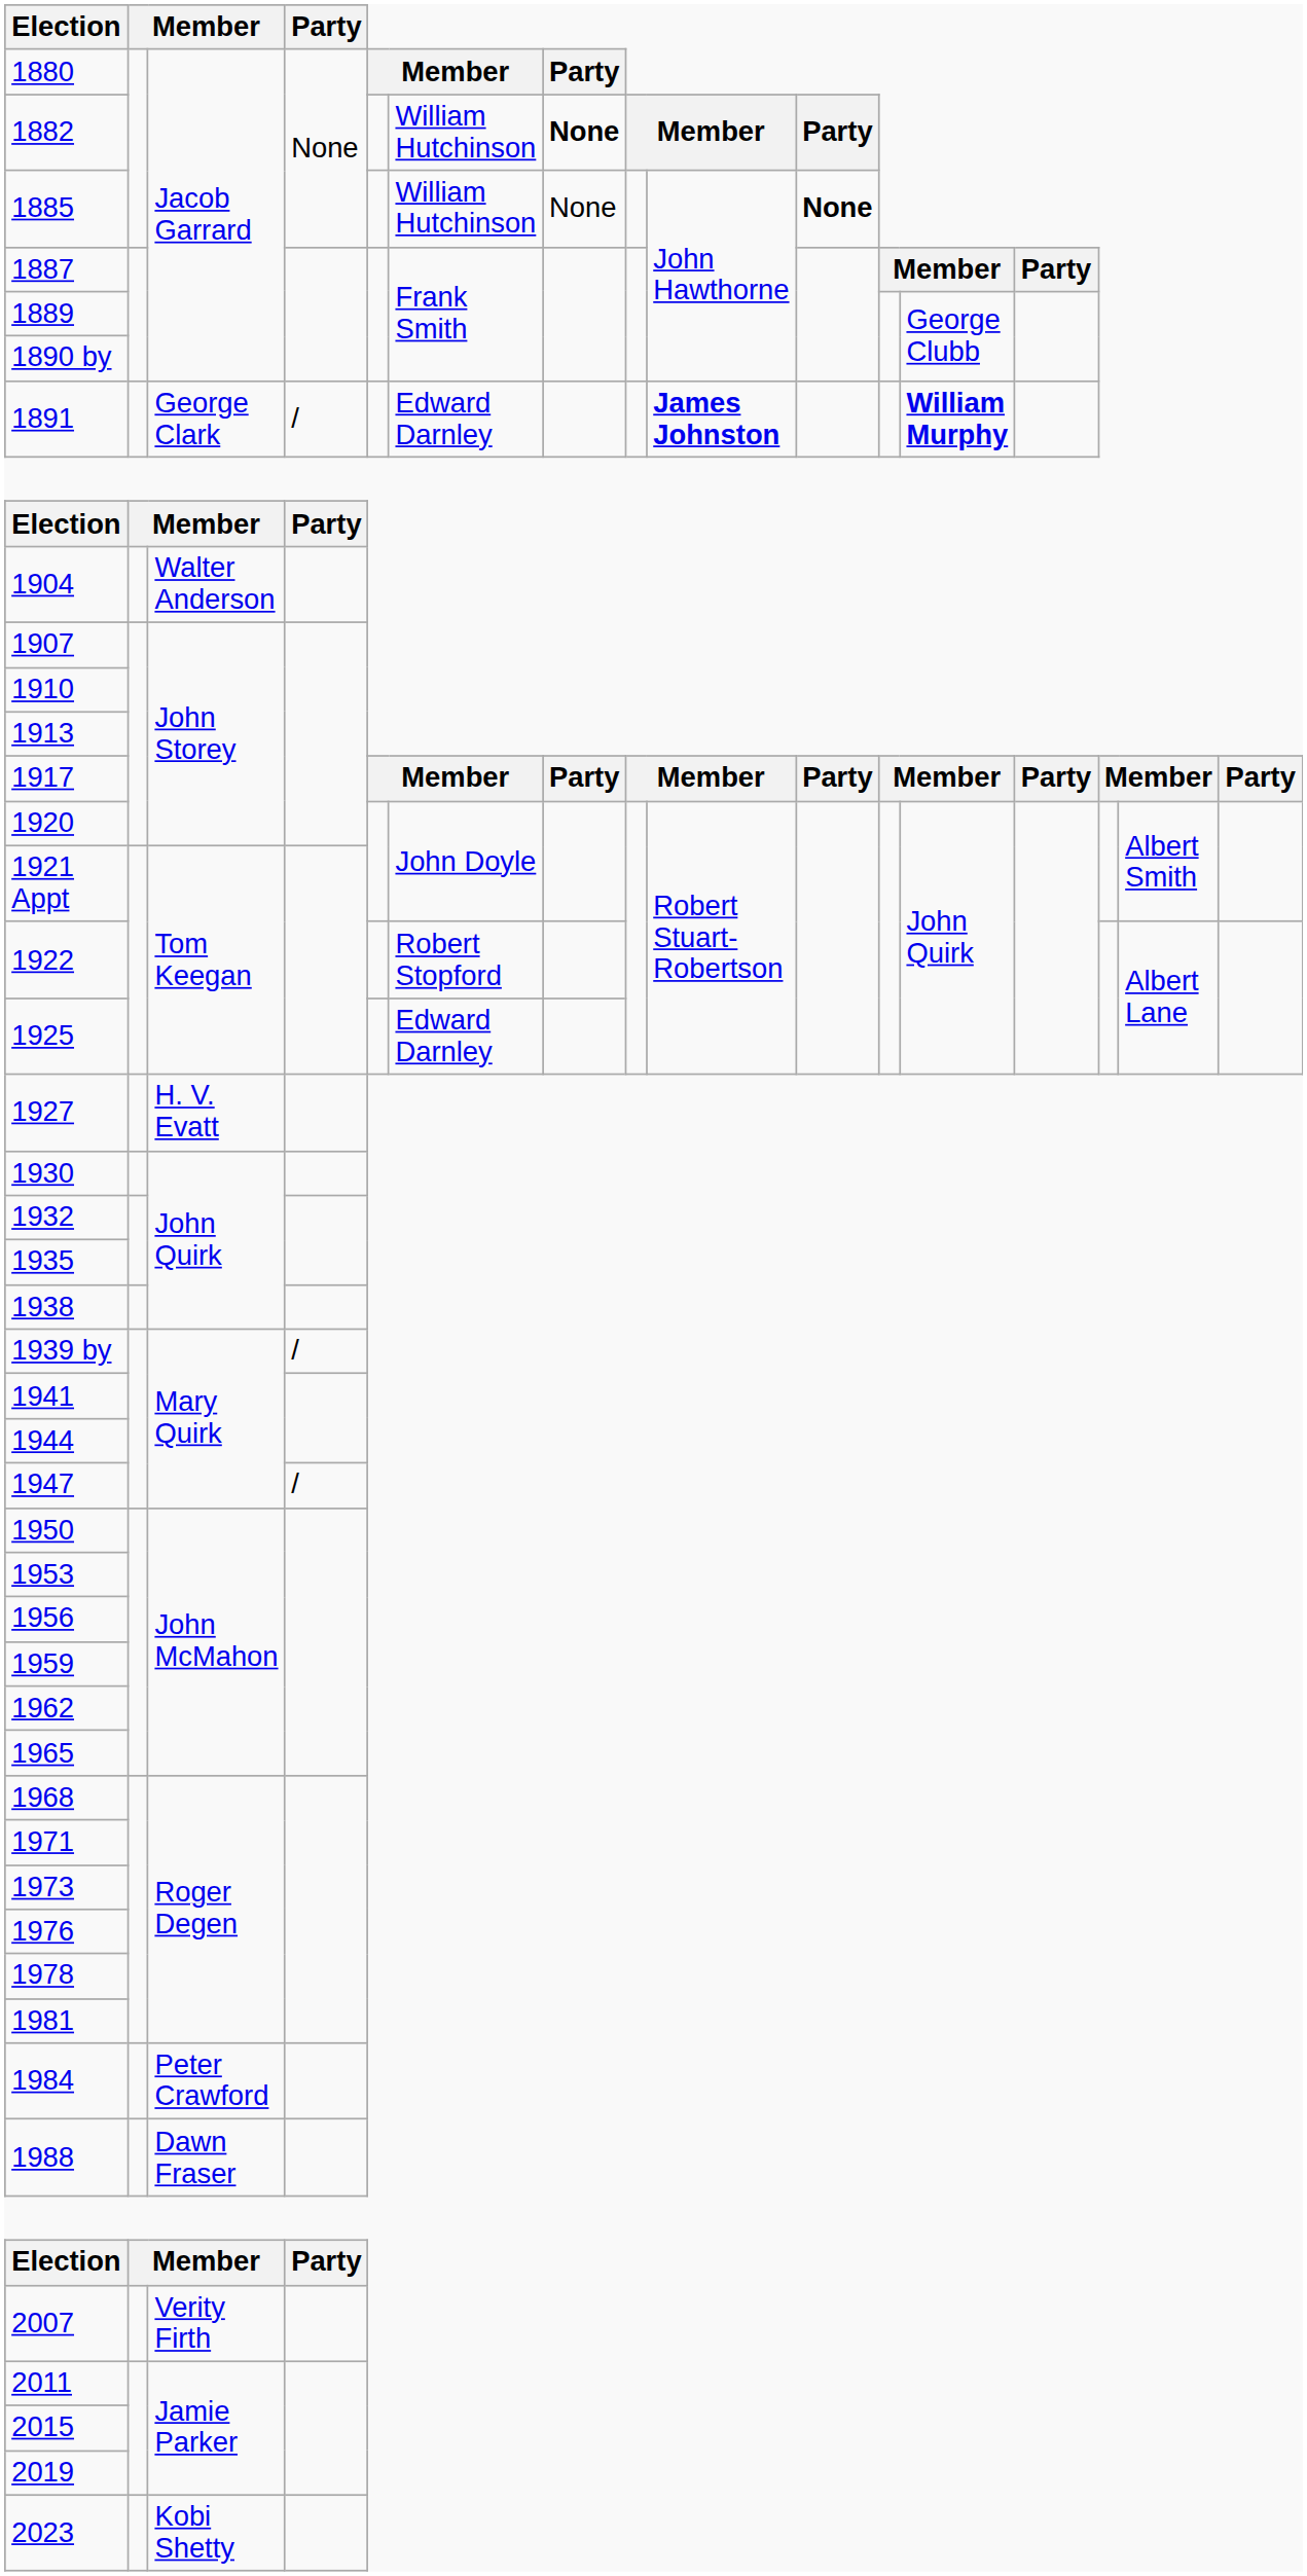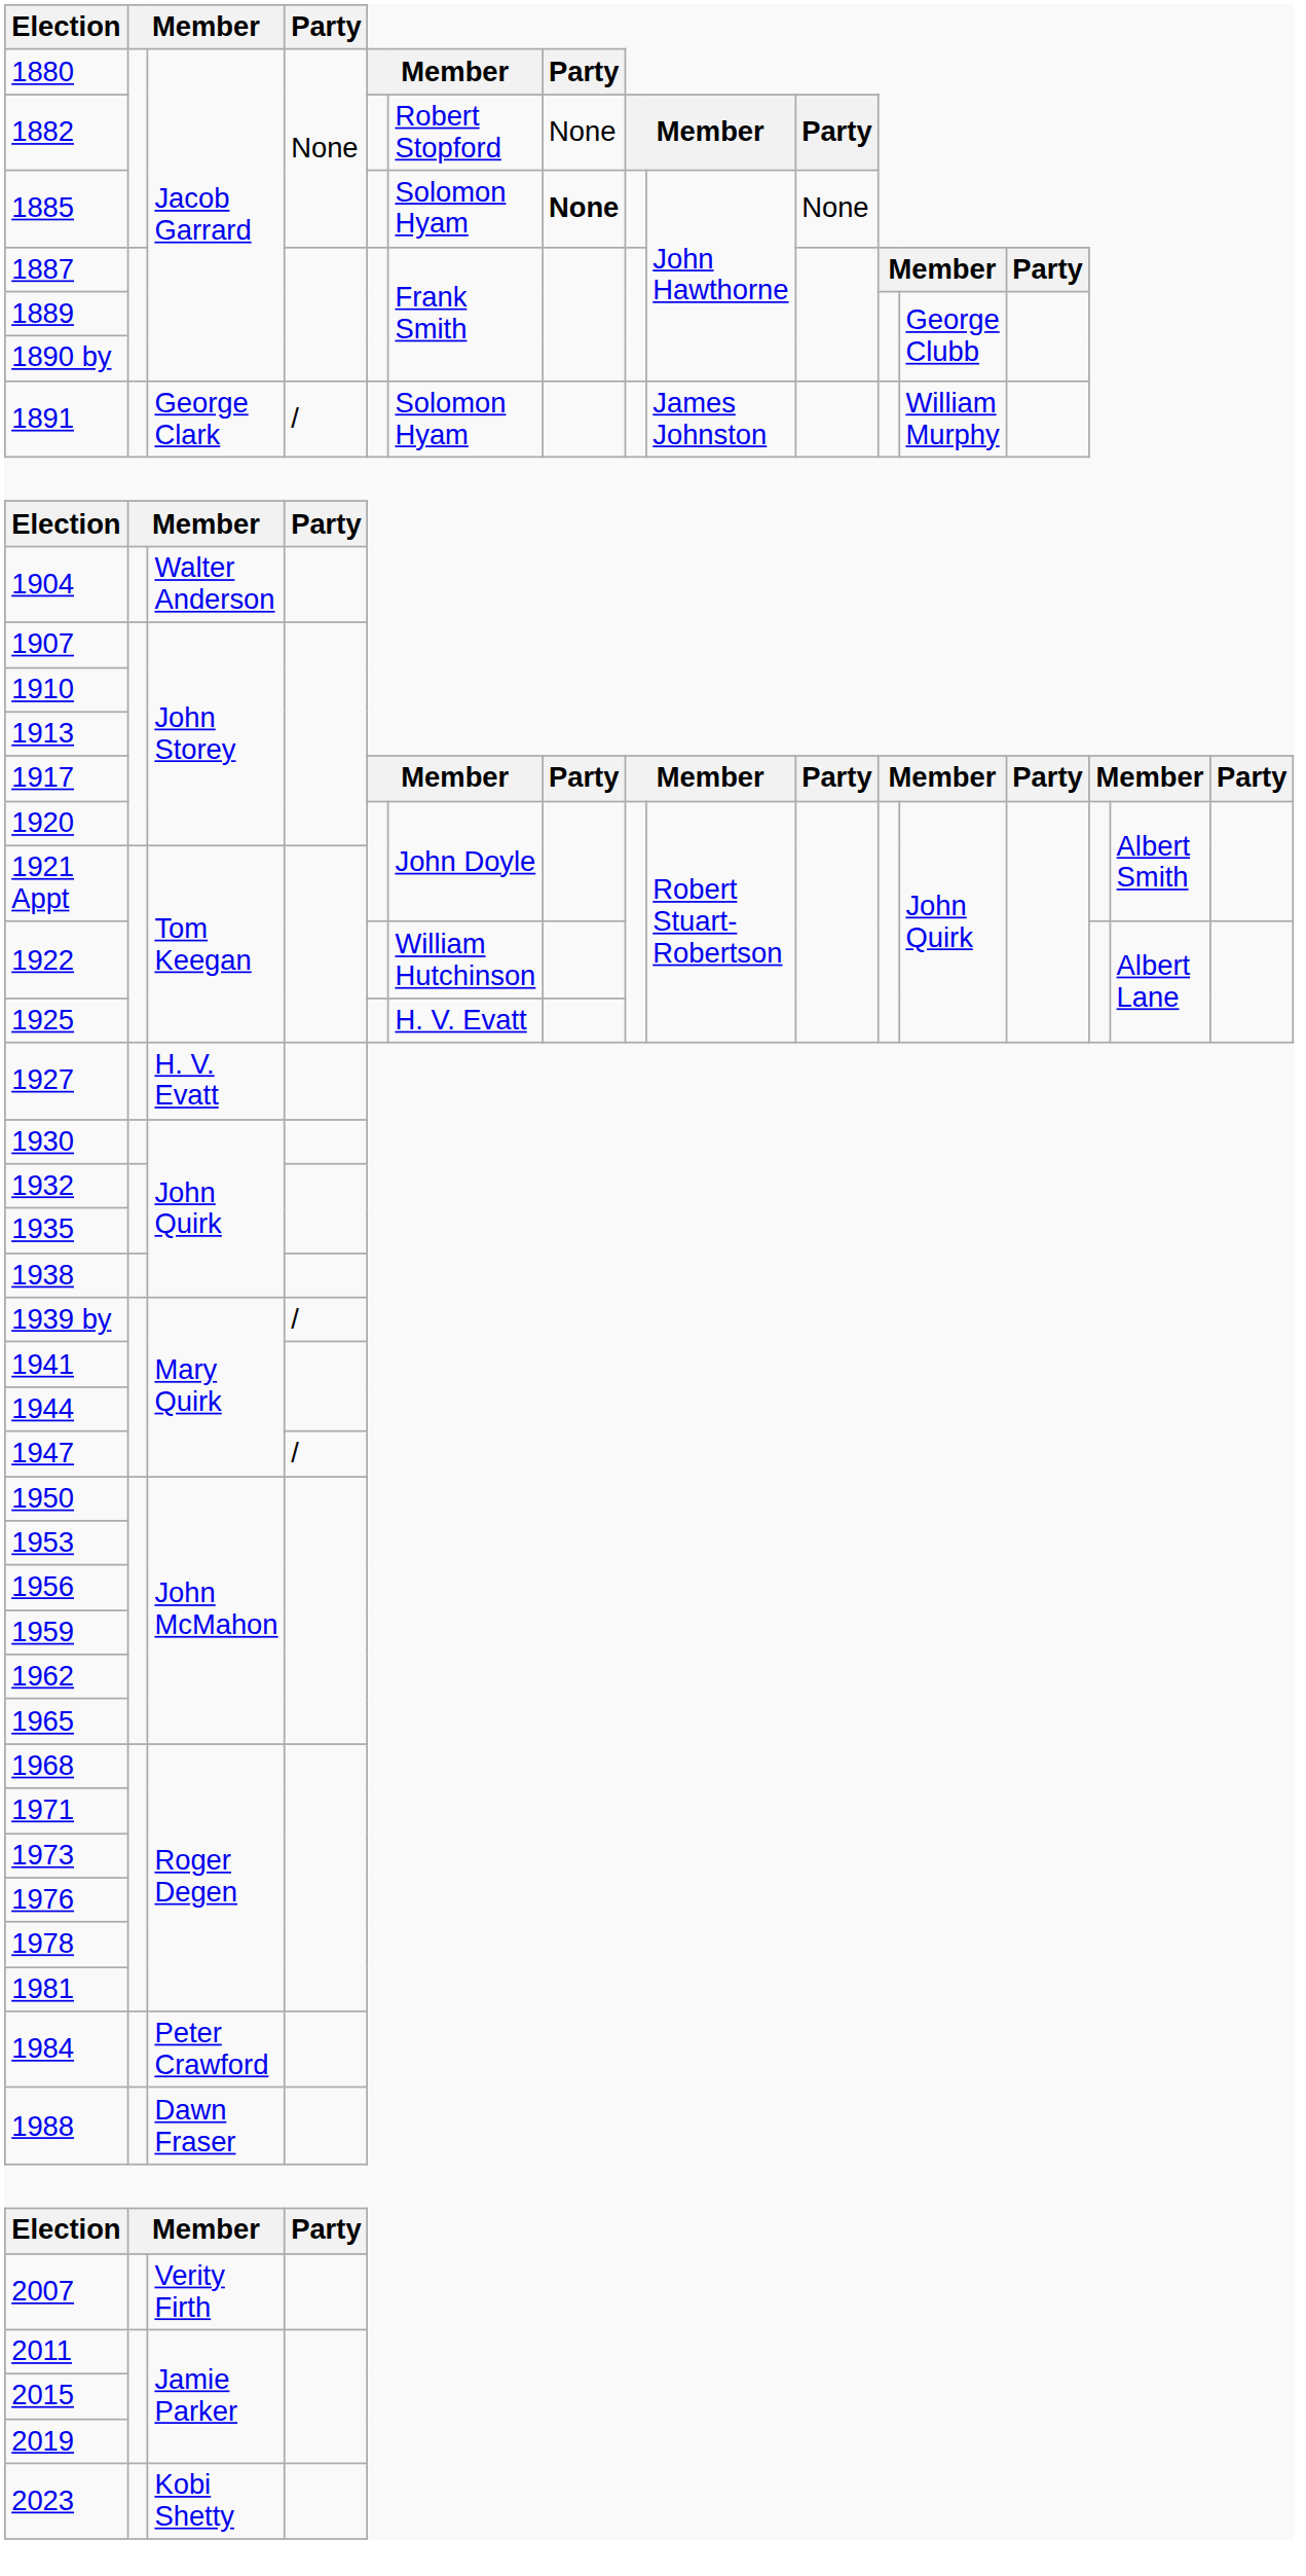 <table class="wikitable" style='border-style: none none none none;'>
 <tr>
 <th>Election</th>
 <th colspan="2">Member</th>
 <th>Party</th>
 </tr>
 <tr style="background: #f9f9f9">
 <td><a href='#'>1880</a></td>
 <td rowspan="3" > </td>
 <td rowspan="6"><a href='#'>Jacob Garrard</a></td>
 <td rowspan="3">None</td>
 <th colspan="2">Member</th>
 <th>Party</th>
 </tr>
 <tr style="background: #f9f9f9">
 <td><a href='#'>1882</a></td>
 <td> </td>
-<td><a href='#'>William Hutchinson</a></td>
-<td><strong>None</strong></td>
+<td><a href='#'>Robert Stopford</a></td>
+<td>None</td>
 <th colspan="2">Member</th>
 <th>Party</th>
 </tr>
 <tr style="background: #f9f9f9">
 <td><a href='#'>1885</a></td>
 <td> </td>
-<td><a href='#'>William Hutchinson</a></td>
-<td>None</td>
+<td><a href='#'>Solomon Hyam</a></td>
+<td><strong>None</strong></td>
 <td> </td>
 <td rowspan="4"><a href='#'>John Hawthorne</a></td>
-<td><strong>None</strong></td>
+<td>None</td>
 </tr>
 <tr style="background: #f9f9f9">
 <td><a href='#'>1887</a></td>
 <td rowspan="3" > </td>
 <td rowspan="3"></td>
 <td rowspan="3" > </td>
 <td rowspan="3"><a href='#'>Frank Smith</a></td>
 <td rowspan="3"></td>
 <td rowspan="3" > </td>
 <td rowspan="3"></td>
 <th colspan="2">Member</th>
 <th>Party</th>
 </tr>
 <tr style="background: #f9f9f9">
 <td><a href='#'>1889</a></td>
 <td rowspan="2" > </td>
 <td rowspan="2"><a href='#'>George Clubb</a></td>
 <td rowspan="2"></td>
 </tr>
 <tr style="background: #f9f9f9">
 <td><a href='#'>1890 by</a></td>
 </tr>
 <tr style="background: #f9f9f9">
 <td><a href='#'>1891</a></td>
 <td> </td>
 <td><a href='#'>George Clark</a></td>
 <td> / </td>
 <td> </td>
-<td><a href='#'>Edward Darnley</a></td>
+<td><a href='#'>Solomon Hyam</a></td>
 <td></td>
 <td> </td>
-<td><strong><a href='#'>James Johnston</a></strong></td>
+<td><a href='#'>James Johnston</a></td>
 <td></td>
 <td> </td>
-<td><strong><a href='#'>William Murphy</a></strong></td>
+<td><a href='#'>William Murphy</a></td>
 <td></td>
 </tr>
 <tr>
 <td colspan="4" style='border-style: none none none none;'> </td>
 </tr>
 <tr>
 <th>Election</th>
 <th colspan="2">Member</th>
 <th>Party</th>
 </tr>
 <tr style="background: #f9f9f9">
 <td><a href='#'>1904</a></td>
 <td> </td>
 <td><a href='#'>Walter Anderson</a></td>
 <td></td>
 </tr>
 <tr style="background: #f9f9f9">
 <td><a href='#'>1907</a></td>
 <td rowspan="5" > </td>
 <td rowspan="5"><a href='#'>John Storey</a></td>
 <td rowspan="5"></td>
 </tr>
 <tr style="background: #f9f9f9">
 <td><a href='#'>1910</a></td>
 </tr>
 <tr style="background: #f9f9f9">
 <td><a href='#'>1913</a></td>
 </tr>
 <tr style="background: #f9f9f9">
 <td><a href='#'>1917</a></td>
 <th colspan="2">Member</th>
 <th>Party</th>
 <th colspan="2">Member</th>
 <th>Party</th>
 <th colspan="2">Member</th>
 <th>Party</th>
 <th colspan="2">Member</th>
 <th>Party</th>
 </tr>
 <tr style="background: #f9f9f9">
 <td><a href='#'>1920</a></td>
 <td rowspan=2 > </td>
 <td rowspan=2><a href='#'>John Doyle</a></td>
 <td rowspan=2></td>
 <td rowspan=4 > </td>
 <td rowspan=4><a href='#'>Robert Stuart-Robertson</a></td>
 <td rowspan=4></td>
 <td rowspan=4 > </td>
 <td rowspan=4><a href='#'>John Quirk</a></td>
 <td rowspan=4></td>
 <td rowspan=2 > </td>
 <td rowspan=2><a href='#'>Albert Smith</a></td>
 <td rowspan=2></td>
 </tr>
 <tr style="background: #f9f9f9">
 <td><a href='#'>1921 Appt</a></td>
 <td rowspan=3 > </td>
 <td rowspan=3><a href='#'>Tom Keegan</a></td>
 <td rowspan=3></td>
 </tr>
 <tr style="background: #f9f9f9">
 <td><a href='#'>1922</a></td>
 <td> </td>
-<td><a href='#'>Robert Stopford</a></td>
+<td><a href='#'>William Hutchinson</a></td>
 <td></td>
 <td rowspan=2 > </td>
 <td rowspan=2><a href='#'>Albert Lane</a></td>
 <td rowspan=2></td>
 </tr>
 <tr style="background: #f9f9f9">
 <td><a href='#'>1925</a></td>
 <td> </td>
-<td><a href='#'>Edward Darnley</a></td>
+<td><a href='#'>H. V. Evatt</a></td>
 <td></td>
 </tr>
 <tr style="background: #f9f9f9">
 <td><a href='#'>1927</a></td>
 <td> </td>
 <td><a href='#'>H. V. Evatt</a></td>
 <td></td>
 </tr>
 <tr style="background: #f9f9f9">
 <td><a href='#'>1930</a></td>
 <td> </td>
 <td rowspan=4><a href='#'>John Quirk</a></td>
 <td></td>
 </tr>
 <tr style="background: #f9f9f9">
 <td><a href='#'>1932</a></td>
 <td rowspan=2 > </td>
 <td rowspan=2></td>
 </tr>
 <tr style="background: #f9f9f9">
 <td><a href='#'>1935</a></td>
 </tr>
 <tr style="background: #f9f9f9">
 <td><a href='#'>1938</a></td>
 <td> </td>
 <td></td>
 </tr>
 <tr style="background: #f9f9f9">
 <td><a href='#'>1939 by</a></td>
 <td rowspan=4 > </td>
 <td rowspan=4><a href='#'>Mary Quirk</a></td>
 <td> / </td>
 </tr>
 <tr style="background: #f9f9f9">
 <td><a href='#'>1941</a></td>
 <td rowspan=2></td>
 </tr>
 <tr style="background: #f9f9f9">
 <td><a href='#'>1944</a></td>
 </tr>
 <tr style="background: #f9f9f9">
 <td><a href='#'>1947</a></td>
 <td> / </td>
 </tr>
 <tr style="background: #f9f9f9">
 <td><a href='#'>1950</a></td>
 <td rowspan=6 > </td>
 <td rowspan=6><a href='#'>John McMahon</a></td>
 <td rowspan=6></td>
 </tr>
 <tr style="background: #f9f9f9">
 <td><a href='#'>1953</a></td>
 </tr>
 <tr style="background: #f9f9f9">
 <td><a href='#'>1956</a></td>
 </tr>
 <tr style="background: #f9f9f9">
 <td><a href='#'>1959</a></td>
 </tr>
 <tr style="background: #f9f9f9">
 <td><a href='#'>1962</a></td>
 </tr>
 <tr style="background: #f9f9f9">
 <td><a href='#'>1965</a></td>
 </tr>
 <tr style="background: #f9f9f9">
 <td><a href='#'>1968</a></td>
 <td rowspan=6 > </td>
 <td rowspan=6><a href='#'>Roger Degen</a></td>
 <td rowspan=6></td>
 </tr>
 <tr style="background: #f9f9f9">
 <td><a href='#'>1971</a></td>
 </tr>
 <tr style="background: #f9f9f9">
 <td><a href='#'>1973</a></td>
 </tr>
 <tr style="background: #f9f9f9">
 <td><a href='#'>1976</a></td>
 </tr>
 <tr style="background: #f9f9f9">
 <td><a href='#'>1978</a></td>
 </tr>
 <tr style="background: #f9f9f9">
 <td><a href='#'>1981</a></td>
 </tr>
 <tr style="background: #f9f9f9">
 <td><a href='#'>1984</a></td>
 <td> </td>
 <td><a href='#'>Peter Crawford</a></td>
 <td></td>
 </tr>
 <tr style="background: #f9f9f9">
 <td><a href='#'>1988</a></td>
 <td> </td>
 <td><a href='#'>Dawn Fraser</a></td>
 <td></td>
 </tr>
 <tr>
 <td colspan="3" style="border-style: none none none none;"> </td>
 </tr>
 <tr>
 <th>Election</th>
 <th colspan="2">Member</th>
 <th>Party</th>
 </tr>
 <tr style="background: #f9f9f9">
 <td><a href='#'>2007</a></td>
 <td> </td>
 <td><a href='#'>Verity Firth</a></td>
 <td></td>
 </tr>
 <tr style="background: #f9f9f9">
 <td><a href='#'>2011</a></td>
 <td rowspan=3 > </td>
 <td rowspan=3><a href='#'>Jamie Parker</a></td>
 <td rowspan=3></td>
 </tr>
 <tr style="background: #f9f9f9">
 <td><a href='#'>2015</a></td>
 </tr>
 <tr style="background: #f9f9f9">
 <td><a href='#'>2019</a></td>
 </tr>
 <tr style="background: #f9f9f9">
 <td><a href='#'>2023</a></td>
 <td> </td>
 <td><a href='#'>Kobi Shetty</a></td>
 <td></td>
 </tr>
 </table>
